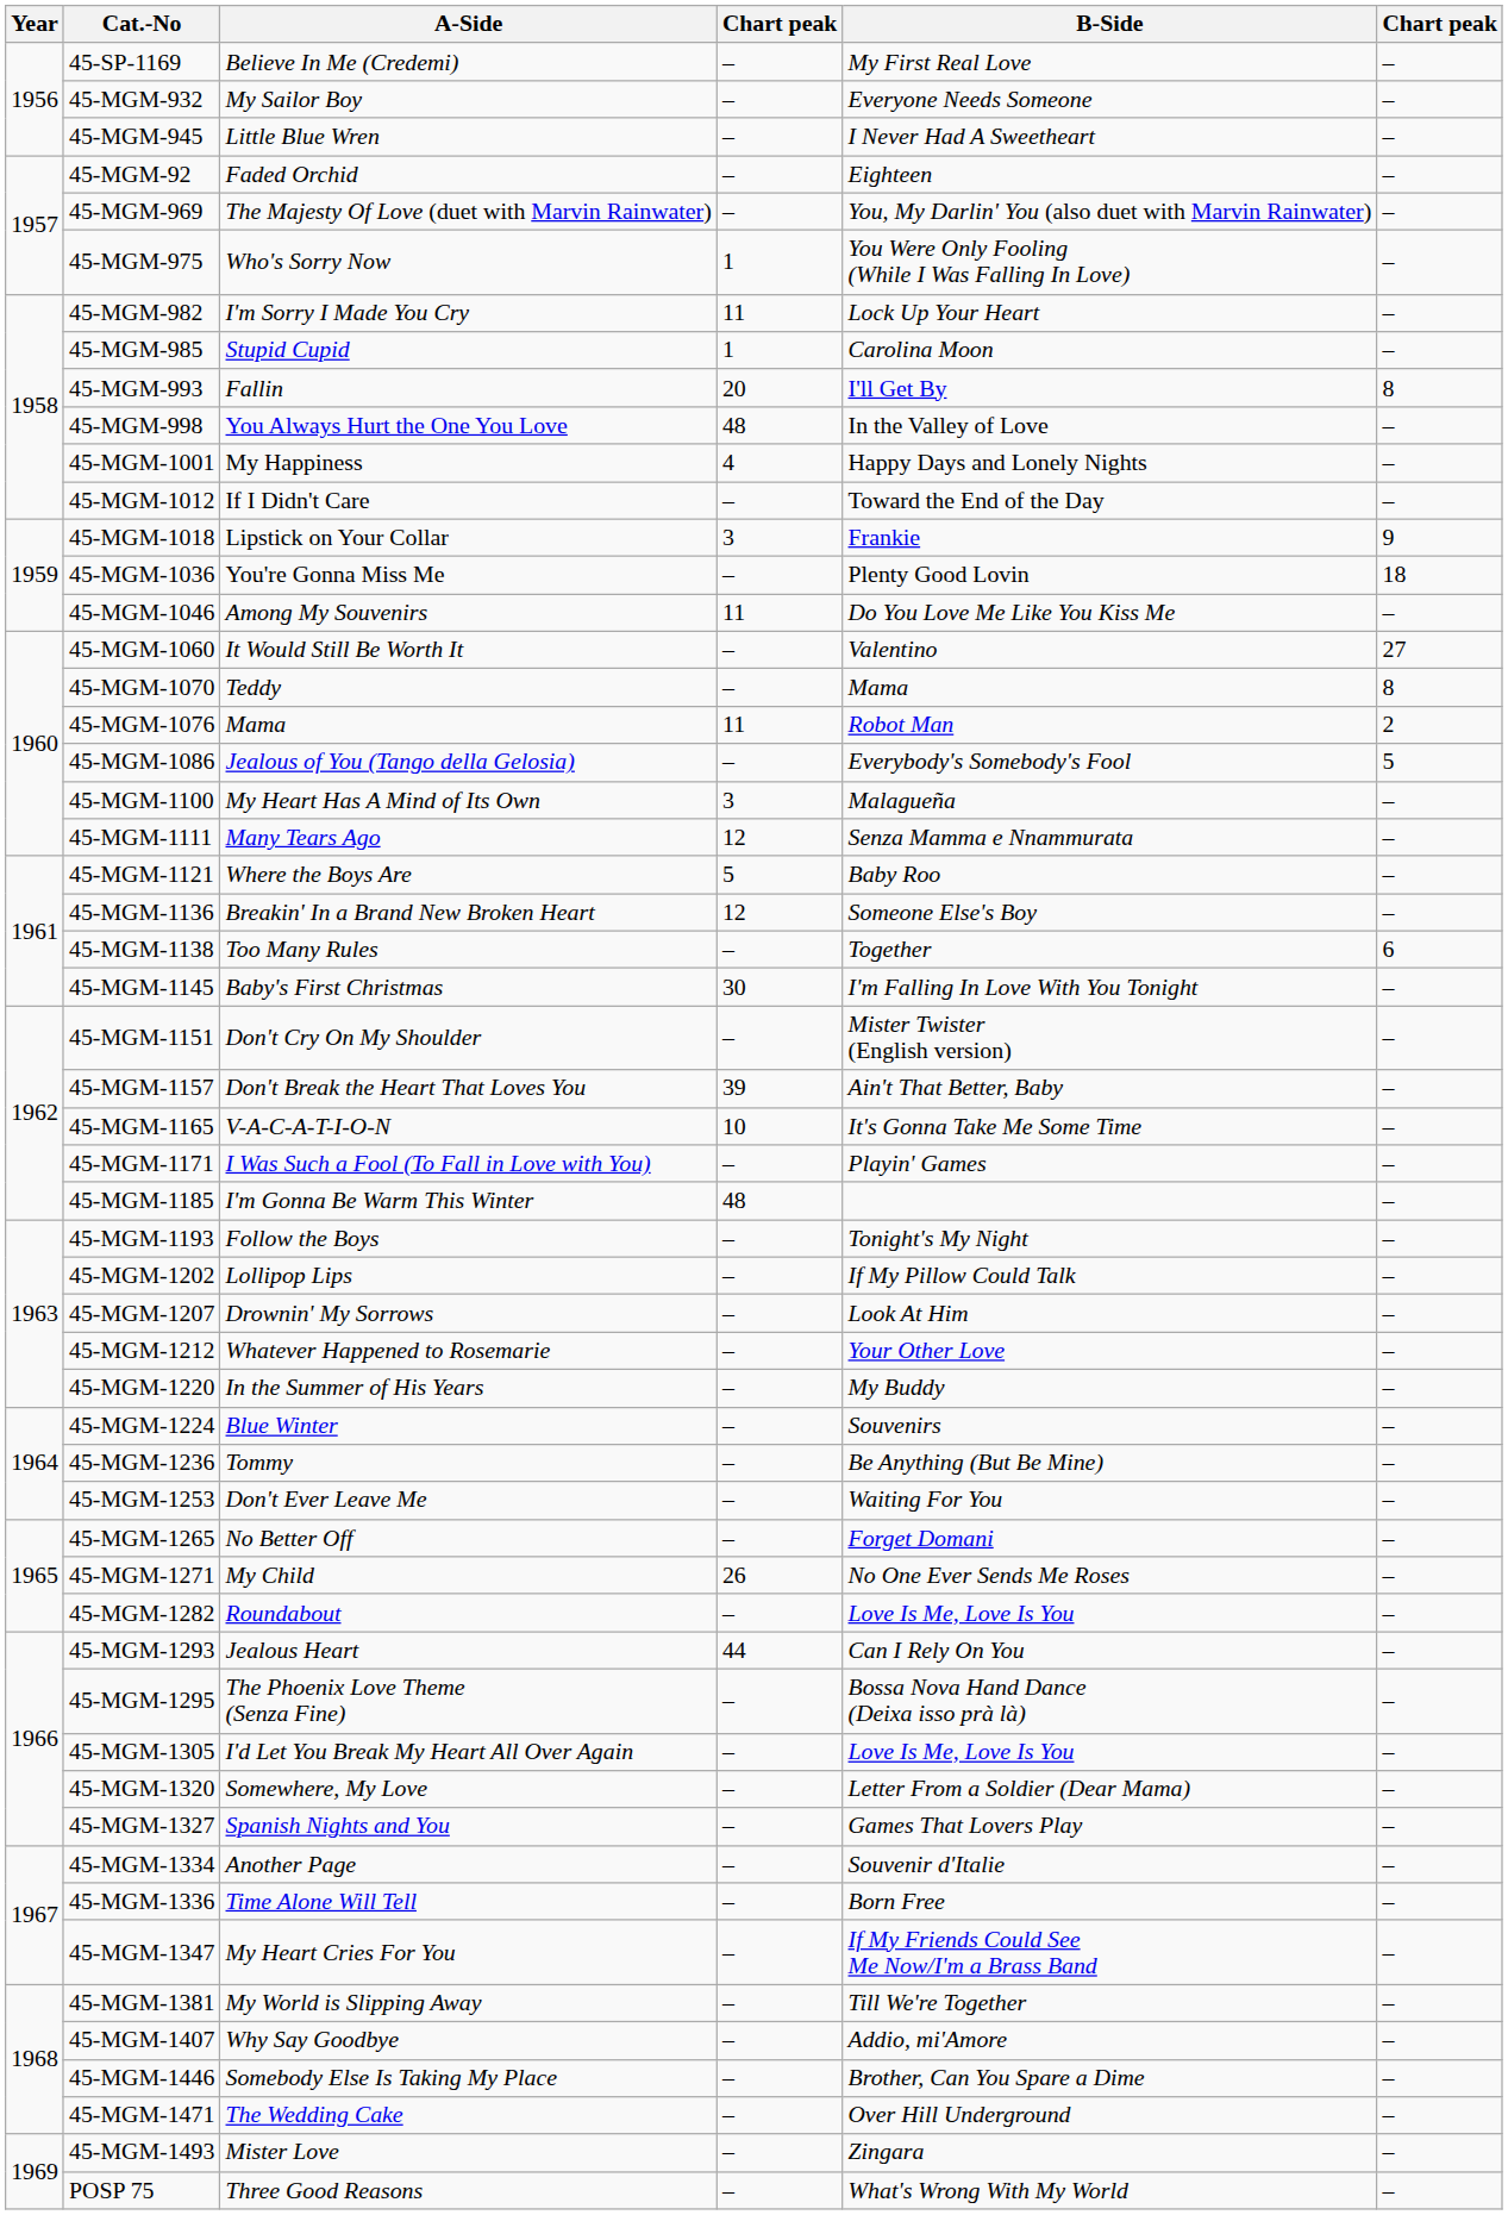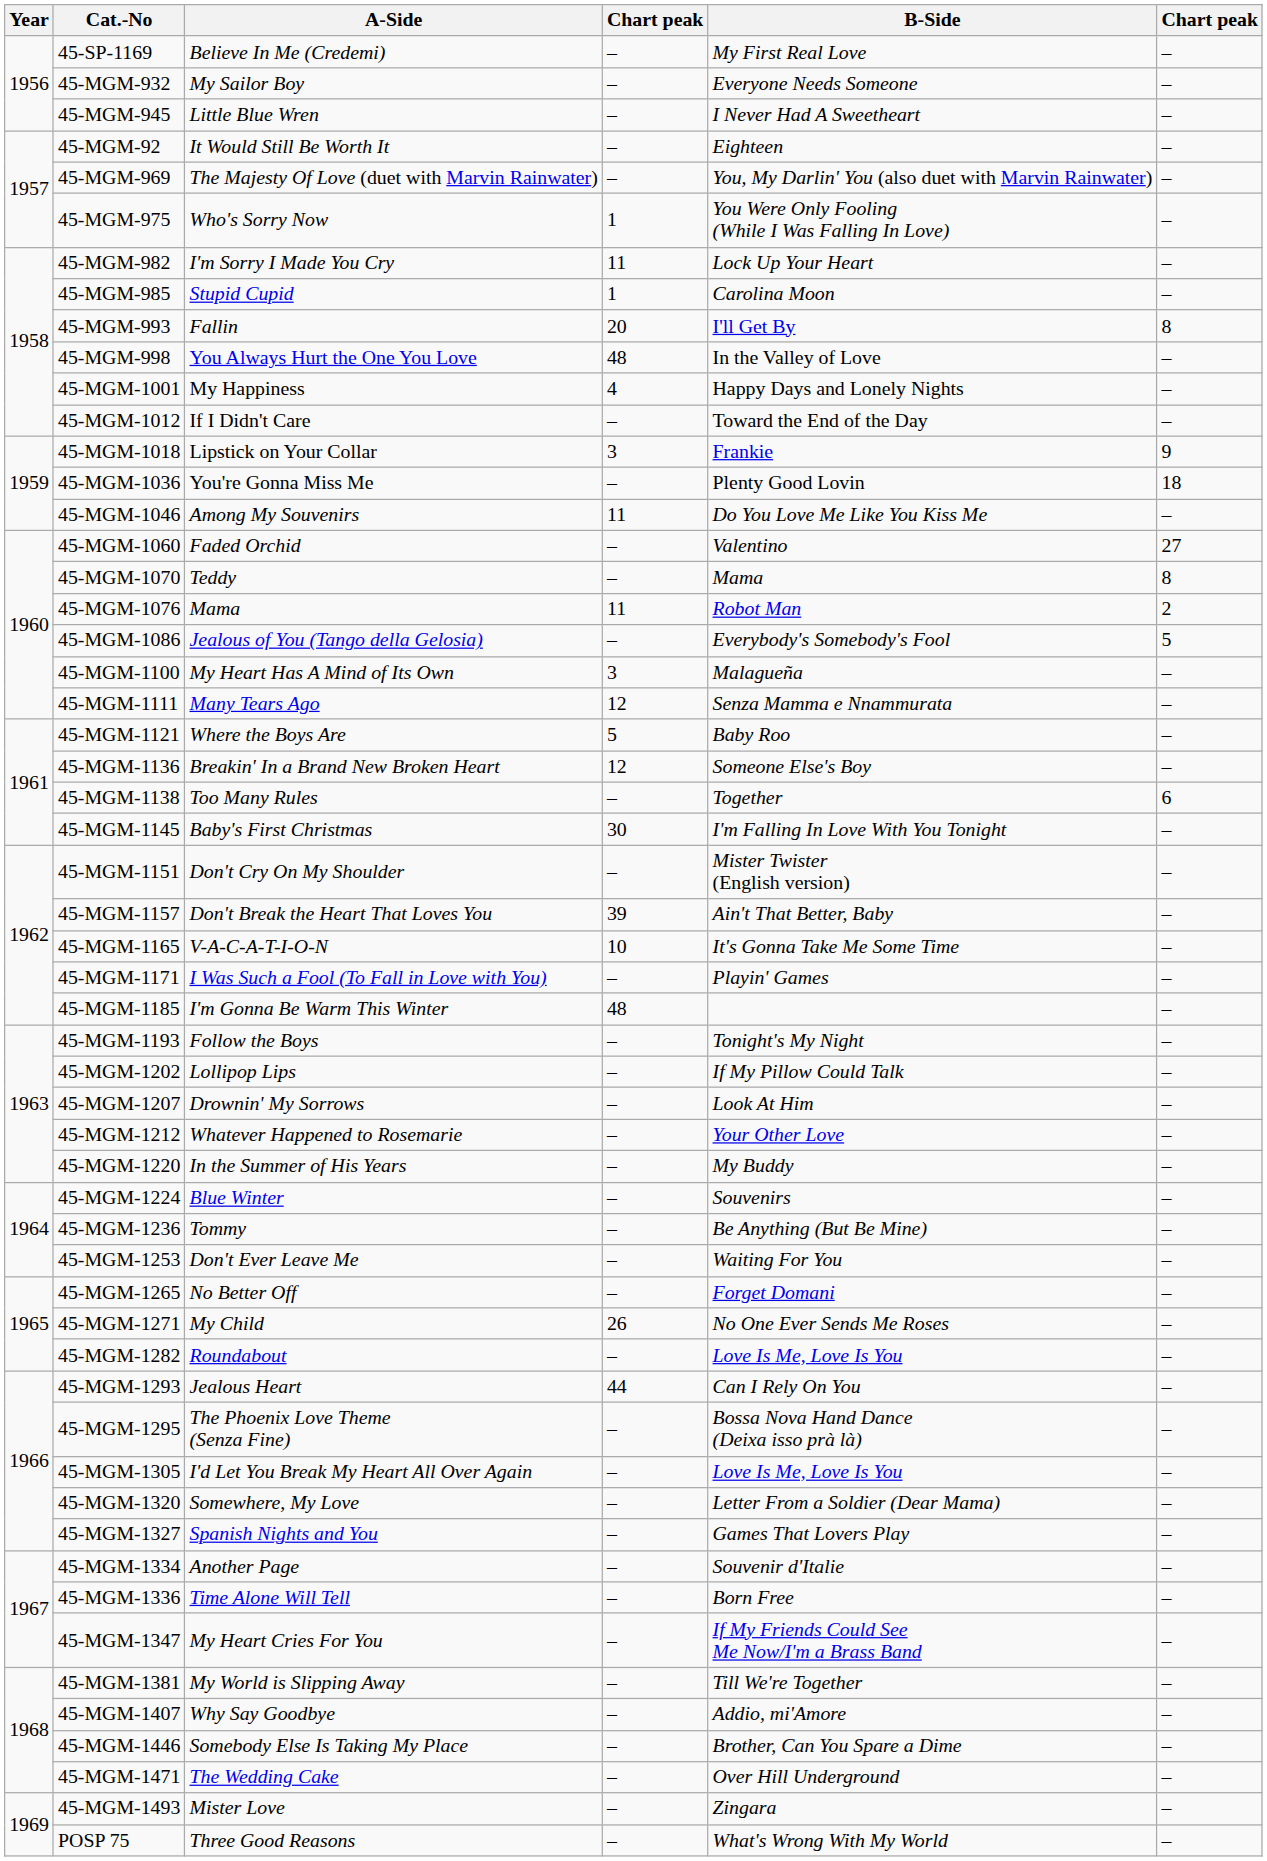 <table class="wikitable">
 <tr>
 <th>Year</th>
 <th>Cat.-No</th>
 <th>A-Side</th>
 <th>Chart peak</th>
 <th>B-Side</th>
 <th>Chart peak</th>
 </tr>
 <tr>
 <td rowspan="3">1956</td>
 <td>45-SP-1169</td>
 <td><em>Believe In Me (Credemi)</em></td>
 <td>–</td>
 <td><em>My First Real Love</em></td>
 <td>–</td>
 </tr>
 <tr>
 <td>45-MGM-932</td>
 <td><em>My Sailor Boy</em></td>
 <td>–</td>
 <td><em>Everyone Needs Someone</em></td>
 <td>–</td>
 </tr>
 <tr>
 <td>45-MGM-945</td>
 <td><em>Little Blue Wren</em></td>
 <td>–</td>
 <td><em>I Never Had A Sweetheart</em></td>
 <td>–</td>
 </tr>
 <tr>
 <td rowspan="3">1957</td>
 <td>45-MGM-92</td>
-<td><em>Faded Orchid</em></td>
+<td><em>It Would Still Be Worth It</em></td>
 <td>–</td>
 <td><em>Eighteen</em></td>
 <td>–</td>
 </tr>
 <tr>
 <td>45-MGM-969</td>
 <td><em>The Majesty Of Love</em> (duet with <a href='#'>Marvin Rainwater</a>)</td>
 <td>–</td>
 <td><em>You, My Darlin' You</em> (also duet with <a href='#'>Marvin Rainwater</a>)</td>
 <td>–</td>
 </tr>
 <tr>
 <td>45-MGM-975</td>
 <td><em>Who's Sorry Now</em></td>
 <td>1</td>
 <td><em>You Were Only Fooling<br>(While I Was Falling In Love)</em></td>
 <td>–</td>
 </tr>
 <tr>
 <td rowspan="6">1958</td>
 <td>45-MGM-982</td>
 <td><em>I'm Sorry I Made You Cry</em></td>
 <td>11</td>
 <td><em>Lock Up Your Heart</em></td>
 <td>–</td>
 </tr>
 <tr>
 <td>45-MGM-985</td>
 <td><em><a href='#'>Stupid Cupid</a></em></td>
 <td>1</td>
 <td><em>Carolina Moon</em></td>
 <td>–</td>
 </tr>
 <tr>
 <td>45-MGM-993</td>
 <td><em>Fallin<strong></td>
 <td>20</td>
 <td></em><a href='#'>I'll Get By</a><em></td>
 <td>8</td>
 </tr>
 <tr>
 <td>45-MGM-998</td>
 <td></em><a href='#'>You Always Hurt the One You Love</a><em></td>
 <td>48</td>
 <td></em>In the Valley of Love<em></td>
 <td>–</td>
 </tr>
 <tr>
 <td>45-MGM-1001</td>
 <td></em>My Happiness<em></td>
 <td>4</td>
 <td></em>Happy Days and Lonely Nights<em></td>
 <td>–</td>
 </tr>
 <tr>
 <td>45-MGM-1012</td>
 <td></em>If I Didn't Care<em></td>
 <td>–</td>
 <td></em>Toward the End of the Day<em></td>
 <td>–</td>
 </tr>
 <tr>
 <td rowspan="3">1959</td>
 <td>45-MGM-1018</td>
 <td></em>Lipstick on Your Collar<em></td>
 <td>3</td>
 <td></em><a href='#'>Frankie</a><em></td>
 <td>9</td>
 </tr>
 <tr>
 <td>45-MGM-1036</td>
 <td></em>You're Gonna Miss Me<em></td>
 <td>–</td>
 <td></em>Plenty Good Lovin</strong></td>
 <td>18</td>
 </tr>
 <tr>
 <td>45-MGM-1046</td>
 <td><em>Among My Souvenirs</em></td>
 <td>11</td>
 <td><em>Do You Love Me Like You Kiss Me</em></td>
 <td>–</td>
 </tr>
 <tr>
 <td rowspan="6">1960</td>
 <td>45-MGM-1060</td>
-<td><em>It Would Still Be Worth It</em></td>
+<td><em>Faded Orchid</em></td>
 <td>–</td>
 <td><em>Valentino</em></td>
 <td>27</td>
 </tr>
 <tr>
 <td>45-MGM-1070</td>
 <td><em>Teddy</em></td>
 <td>–</td>
 <td><em>Mama</em></td>
 <td>8</td>
 </tr>
 <tr>
 <td>45-MGM-1076</td>
 <td><em>Mama</em></td>
 <td>11</td>
 <td><em><a href='#'>Robot Man</a></em></td>
 <td>2</td>
 </tr>
 <tr>
 <td>45-MGM-1086</td>
 <td><em><a href='#'>Jealous of You (Tango della Gelosia)</a></em></td>
 <td>–</td>
 <td><em>Everybody's Somebody's Fool</em></td>
 <td>5</td>
 </tr>
 <tr>
 <td>45-MGM-1100</td>
 <td><em>My Heart Has A Mind of Its Own</em></td>
 <td>3</td>
 <td><em>Malagueña</em></td>
 <td>–</td>
 </tr>
 <tr>
 <td>45-MGM-1111</td>
 <td><em><a href='#'>Many Tears Ago</a></em></td>
 <td>12</td>
 <td><em>Senza Mamma e Nnammurata</em></td>
 <td>–</td>
 </tr>
 <tr>
 <td rowspan="4">1961</td>
 <td>45-MGM-1121</td>
 <td><em>Where the Boys Are</em></td>
 <td>5</td>
 <td><em>Baby Roo</em></td>
 <td>–</td>
 </tr>
 <tr>
 <td>45-MGM-1136</td>
 <td><em>Breakin' In a Brand New Broken Heart</em></td>
 <td>12</td>
 <td><em>Someone Else's Boy</em></td>
 <td>–</td>
 </tr>
 <tr>
 <td>45-MGM-1138</td>
 <td><em>Too Many Rules</em></td>
 <td>–</td>
 <td><em>Together</em></td>
 <td>6</td>
 </tr>
 <tr>
 <td>45-MGM-1145</td>
 <td><em>Baby's First Christmas</em></td>
 <td>30</td>
 <td><em>I'm Falling In Love With You Tonight</em></td>
 <td>–</td>
 </tr>
 <tr>
 <td rowspan="5">1962</td>
 <td>45-MGM-1151</td>
 <td><em>Don't Cry On My Shoulder</em></td>
 <td>–</td>
 <td><em>Mister Twister</em><br>(English version)</td>
 <td>–</td>
 </tr>
 <tr>
 <td>45-MGM-1157</td>
 <td><em>Don't Break the Heart That Loves You</em></td>
 <td>39</td>
 <td><em>Ain't That Better, Baby</em></td>
 <td>–</td>
 </tr>
 <tr>
 <td>45-MGM-1165</td>
 <td><em>V-A-C-A-T-I-O-N</em></td>
 <td>10</td>
 <td><em>It's Gonna Take Me Some Time</em></td>
 <td>–</td>
 </tr>
 <tr>
 <td>45-MGM-1171</td>
 <td><em><a href='#'>I Was Such a Fool (To Fall in Love with You)</a></em></td>
 <td>–</td>
 <td><em>Playin' Games</em></td>
 <td>–</td>
 </tr>
 <tr>
 <td>45-MGM-1185</td>
 <td><em>I'm Gonna Be Warm This Winter</em></td>
 <td>48</td>
 <td><em></em></td>
 <td>–</td>
 </tr>
 <tr>
 <td rowspan="5">1963</td>
 <td>45-MGM-1193</td>
 <td><em>Follow the Boys</em></td>
 <td>–</td>
 <td><em>Tonight's My Night</em></td>
 <td>–</td>
 </tr>
 <tr>
 <td>45-MGM-1202</td>
 <td><em>Lollipop Lips</em></td>
 <td>–</td>
 <td><em>If My Pillow Could Talk</em></td>
 <td>–</td>
 </tr>
 <tr>
 <td>45-MGM-1207</td>
 <td><em>Drownin' My Sorrows</em></td>
 <td>–</td>
 <td><em>Look At Him</em></td>
 <td>–</td>
 </tr>
 <tr>
 <td>45-MGM-1212</td>
 <td><em>Whatever Happened to Rosemarie</em></td>
 <td>–</td>
 <td><em><a href='#'>Your Other Love</a></em></td>
 <td>–</td>
 </tr>
 <tr>
 <td>45-MGM-1220</td>
 <td><em>In the Summer of His Years</em></td>
 <td>–</td>
 <td><em>My Buddy</em></td>
 <td>–</td>
 </tr>
 <tr>
 <td rowspan="3">1964</td>
 <td>45-MGM-1224</td>
 <td><em><a href='#'>Blue Winter</a></em></td>
 <td>–</td>
 <td><em>Souvenirs</em></td>
 <td>–</td>
 </tr>
 <tr>
 <td>45-MGM-1236</td>
 <td><em>Tommy</em></td>
 <td>–</td>
 <td><em>Be Anything (But Be Mine)</em></td>
 <td>–</td>
 </tr>
 <tr>
 <td>45-MGM-1253</td>
 <td><em>Don't Ever Leave Me</em></td>
 <td>–</td>
 <td><em>Waiting For You</em></td>
 <td>–</td>
 </tr>
 <tr>
 <td rowspan="3">1965</td>
 <td>45-MGM-1265</td>
 <td><em>No Better Off</em></td>
 <td>–</td>
 <td><em><a href='#'>Forget Domani</a></em></td>
 <td>–</td>
 </tr>
 <tr>
 <td>45-MGM-1271</td>
 <td><em>My Child</em></td>
 <td>26</td>
 <td><em>No One Ever Sends Me Roses</em></td>
 <td>–</td>
 </tr>
 <tr>
 <td>45-MGM-1282</td>
 <td><em><a href='#'>Roundabout</a></em></td>
 <td>–</td>
 <td><em><a href='#'>Love Is Me, Love Is You</a></em></td>
 <td>–</td>
 </tr>
 <tr>
 <td rowspan="5">1966</td>
 <td>45-MGM-1293</td>
 <td><em>Jealous Heart</em></td>
 <td>44</td>
 <td><em>Can I Rely On You</em></td>
 <td>–</td>
 </tr>
 <tr>
 <td>45-MGM-1295</td>
 <td><em>The Phoenix Love Theme<br>(Senza Fine)</em></td>
 <td>–</td>
 <td><em>Bossa Nova Hand Dance<br>(Deixa isso prà là)</em></td>
 <td>–</td>
 </tr>
 <tr>
 <td>45-MGM-1305</td>
 <td><em>I'd Let You Break My Heart All Over Again</em></td>
 <td>–</td>
 <td><em><a href='#'>Love Is Me, Love Is You</a></em></td>
 <td>–</td>
 </tr>
 <tr>
 <td>45-MGM-1320</td>
 <td><em>Somewhere, My Love</em></td>
 <td>–</td>
 <td><em>Letter From a Soldier (Dear Mama)</em></td>
 <td>–</td>
 </tr>
 <tr>
 <td>45-MGM-1327</td>
 <td><em><a href='#'>Spanish Nights and You</a></em></td>
 <td>–</td>
 <td><em>Games That Lovers Play</em></td>
 <td>–</td>
 </tr>
 <tr>
 <td rowspan="3">1967</td>
 <td>45-MGM-1334</td>
 <td><em>Another Page</em></td>
 <td>–</td>
 <td><em>Souvenir d'Italie</em></td>
 <td>–</td>
 </tr>
 <tr>
 <td>45-MGM-1336</td>
 <td><em><a href='#'>Time Alone Will Tell</a></em></td>
 <td>–</td>
 <td><em>Born Free</em></td>
 <td>–</td>
 </tr>
 <tr>
 <td>45-MGM-1347</td>
 <td><em>My Heart Cries For You</em></td>
 <td>–</td>
 <td><em><a href='#'>If My Friends Could See<br>Me Now/I'm a Brass Band</a></em></td>
 <td>–</td>
 </tr>
 <tr>
 <td rowspan="4">1968</td>
 <td>45-MGM-1381</td>
 <td><em>My World is Slipping Away</em></td>
 <td>–</td>
 <td><em>Till We're Together</em></td>
 <td>–</td>
 </tr>
 <tr>
 <td>45-MGM-1407</td>
 <td><em>Why Say Goodbye</em></td>
 <td>–</td>
 <td><em>Addio, mi'Amore</em></td>
 <td>–</td>
 </tr>
 <tr>
 <td>45-MGM-1446</td>
 <td><em>Somebody Else Is Taking My Place</em></td>
 <td>–</td>
 <td><em>Brother, Can You Spare a Dime</em></td>
 <td>–</td>
 </tr>
 <tr>
 <td>45-MGM-1471</td>
 <td><em><a href='#'>The Wedding Cake</a></em></td>
 <td>–</td>
 <td><em>Over Hill Underground</em></td>
 <td>–</td>
 </tr>
 <tr>
 <td rowspan="2">1969</td>
 <td>45-MGM-1493</td>
 <td><em>Mister Love</em></td>
 <td>–</td>
 <td><em>Zingara</em></td>
 <td>–</td>
 </tr>
 <tr>
 <td>POSP 75</td>
 <td><em>Three Good Reasons</em></td>
 <td>–</td>
 <td><em>What's Wrong With My World</em></td>
 <td>–</td>
 </tr>
 </table>
